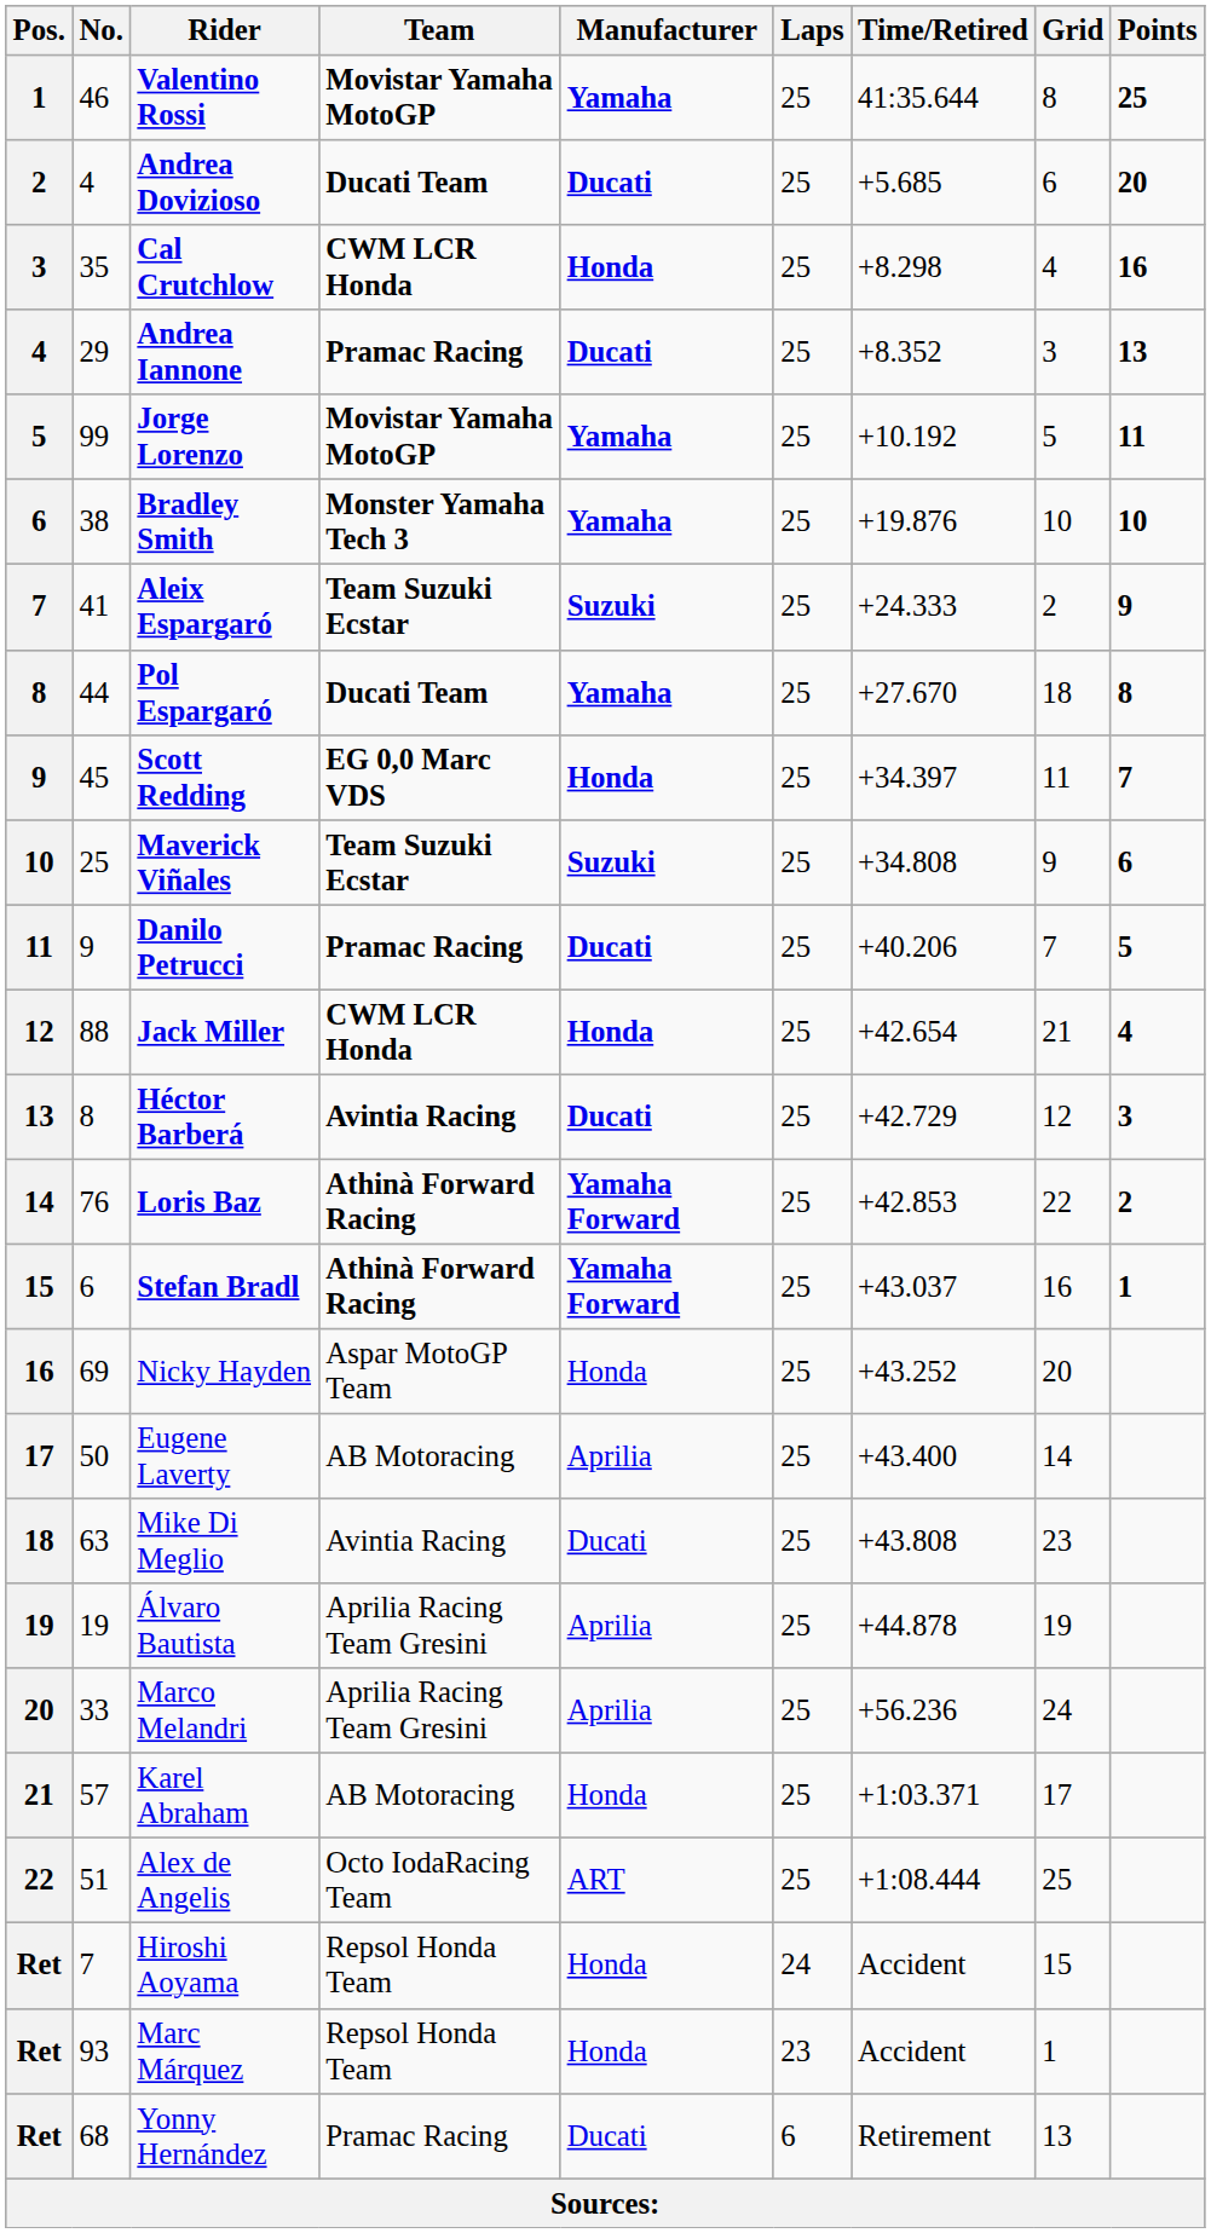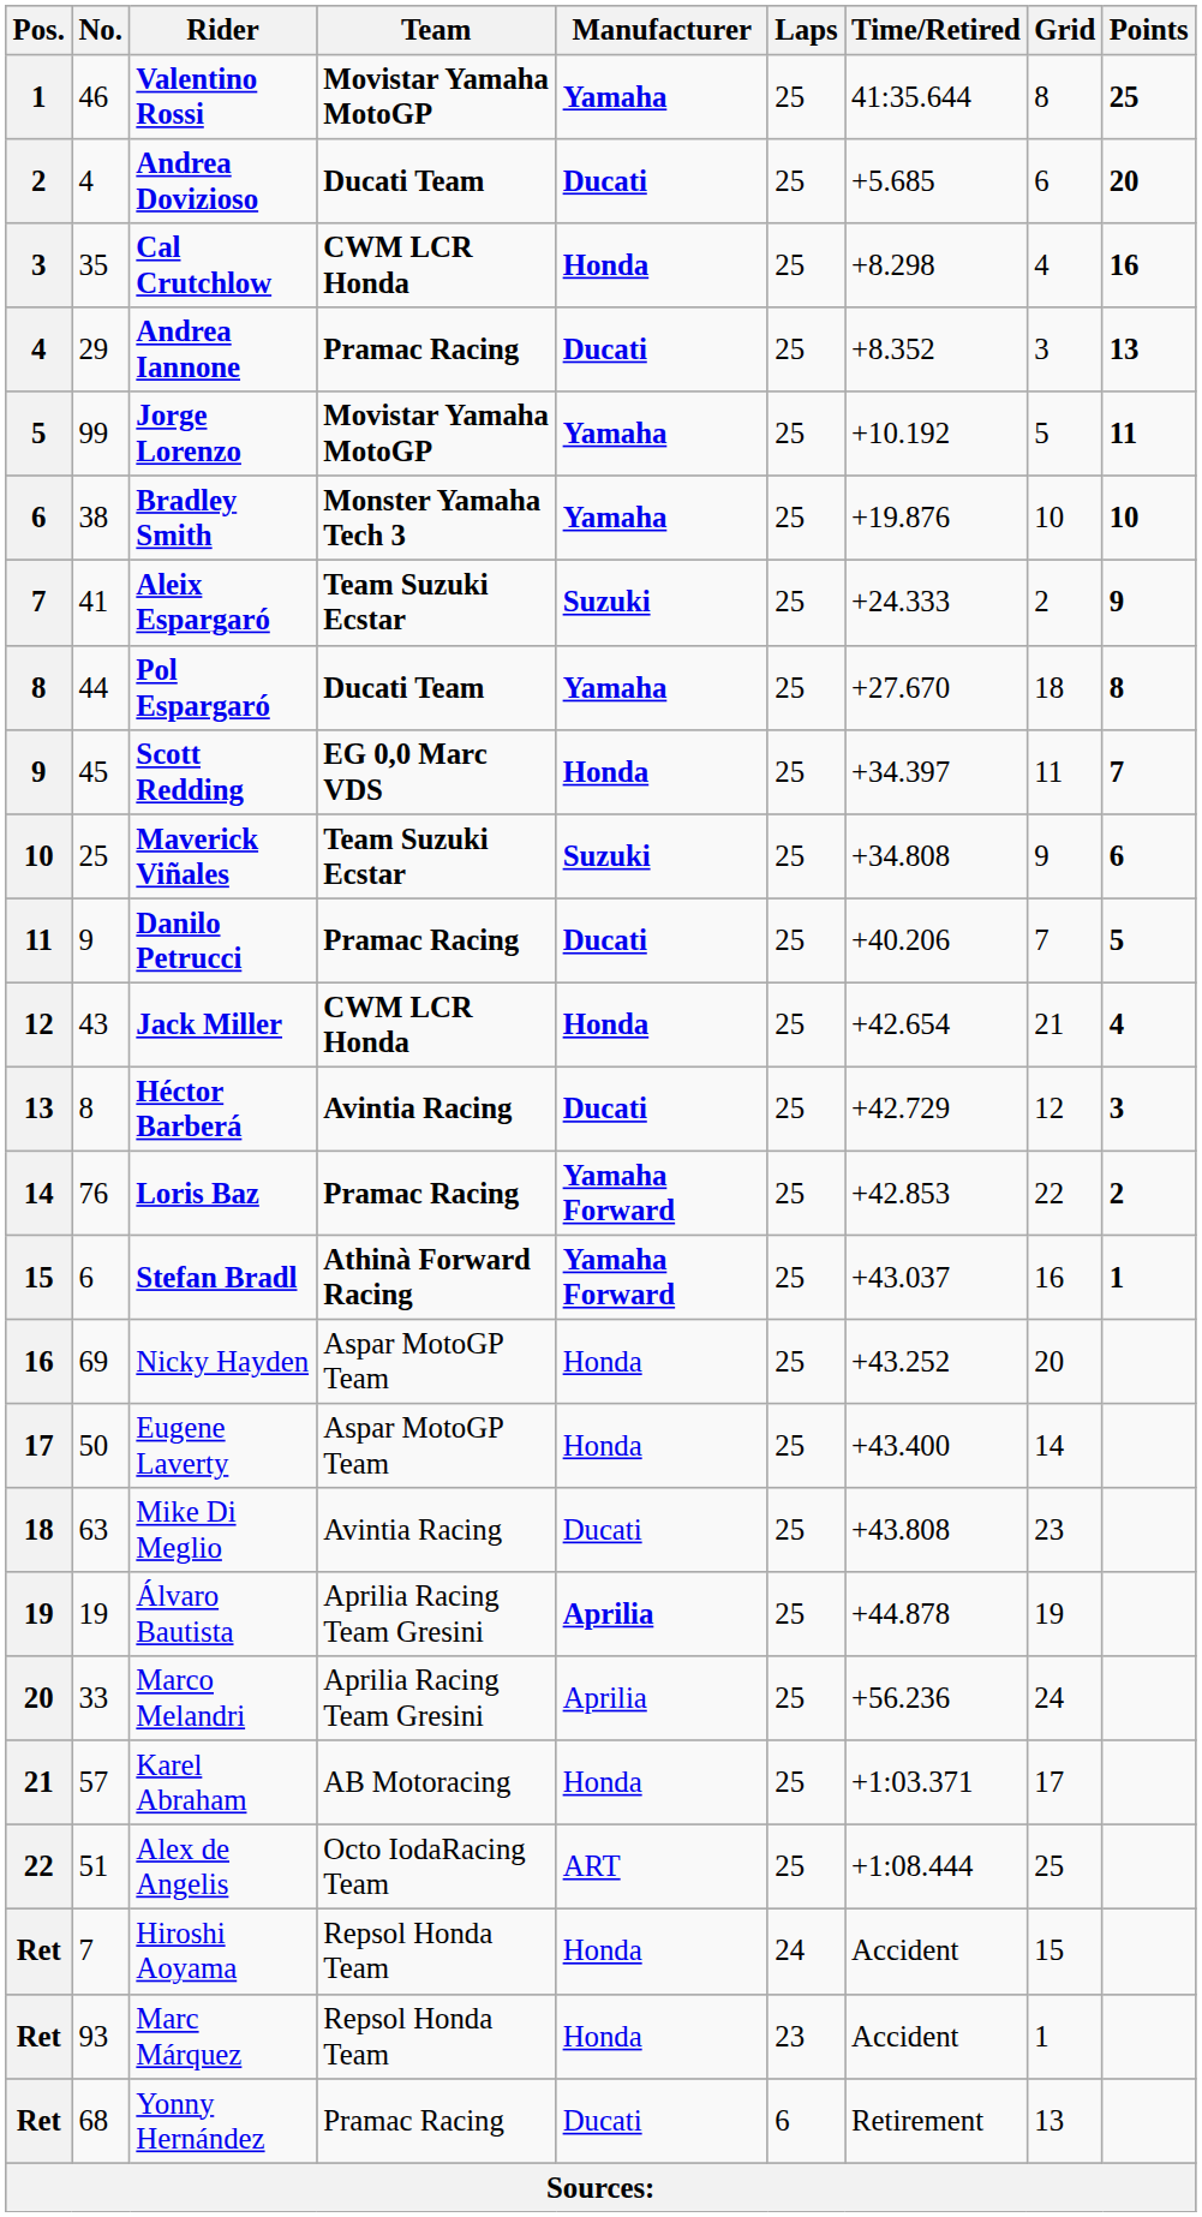 <table class="wikitable" style="font-size: 95%;">
 <tr>
 <th>Pos.</th>
 <th>No.</th>
 <th>Rider</th>
 <th>Team</th>
 <th>Manufacturer</th>
 <th>Laps</th>
 <th>Time/Retired</th>
 <th>Grid</th>
 <th>Points</th>
 </tr>
 <tr>
 <th>1</th>
 <td>46</td>
 <td> <strong><a href='#'>Valentino Rossi</a></strong></td>
 <td><strong>Movistar Yamaha MotoGP</strong></td>
 <td><strong><a href='#'>Yamaha</a></strong></td>
 <td>25</td>
 <td>41:35.644</td>
 <td>8</td>
 <td><strong>25</strong></td>
 </tr>
 <tr>
 <th>2</th>
 <td>4</td>
 <td> <strong><a href='#'>Andrea Dovizioso</a></strong></td>
 <td><strong>Ducati Team</strong></td>
 <td><strong><a href='#'>Ducati</a></strong></td>
 <td>25</td>
 <td>+5.685</td>
 <td>6</td>
 <td><strong>20</strong></td>
 </tr>
 <tr>
 <th>3</th>
 <td>35</td>
 <td> <strong><a href='#'>Cal Crutchlow</a></strong></td>
 <td><strong>CWM LCR Honda</strong></td>
 <td><strong><a href='#'>Honda</a></strong></td>
 <td>25</td>
 <td>+8.298</td>
 <td>4</td>
 <td><strong>16</strong></td>
 </tr>
 <tr>
 <th>4</th>
 <td>29</td>
 <td> <strong><a href='#'>Andrea Iannone</a></strong></td>
 <td><strong>Pramac Racing</strong></td>
 <td><strong><a href='#'>Ducati</a></strong></td>
 <td>25</td>
 <td>+8.352</td>
 <td>3</td>
 <td><strong>13</strong></td>
 </tr>
 <tr>
 <th>5</th>
 <td>99</td>
 <td> <strong><a href='#'>Jorge Lorenzo</a></strong></td>
 <td><strong>Movistar Yamaha MotoGP</strong></td>
 <td><strong><a href='#'>Yamaha</a></strong></td>
 <td>25</td>
 <td>+10.192</td>
 <td>5</td>
 <td><strong>11</strong></td>
 </tr>
 <tr>
 <th>6</th>
 <td>38</td>
 <td> <strong><a href='#'>Bradley Smith</a></strong></td>
 <td><strong>Monster Yamaha Tech 3</strong></td>
 <td><strong><a href='#'>Yamaha</a></strong></td>
 <td>25</td>
 <td>+19.876</td>
 <td>10</td>
 <td><strong>10</strong></td>
 </tr>
 <tr>
 <th>7</th>
 <td>41</td>
 <td> <strong><a href='#'>Aleix Espargaró</a></strong></td>
 <td><strong>Team Suzuki Ecstar</strong></td>
 <td><strong><a href='#'>Suzuki</a></strong></td>
 <td>25</td>
 <td>+24.333</td>
 <td>2</td>
 <td><strong>9</strong></td>
 </tr>
 <tr>
 <th>8</th>
 <td>44</td>
 <td> <strong><a href='#'>Pol Espargaró</a></strong></td>
 <td><strong>Ducati Team</strong></td>
 <td><strong><a href='#'>Yamaha</a></strong></td>
 <td>25</td>
 <td>+27.670</td>
 <td>18</td>
 <td><strong>8</strong></td>
 </tr>
 <tr>
 <th>9</th>
 <td>45</td>
 <td> <strong><a href='#'>Scott Redding</a></strong></td>
 <td><strong>EG 0,0 Marc VDS</strong></td>
 <td><strong><a href='#'>Honda</a></strong></td>
 <td>25</td>
 <td>+34.397</td>
 <td>11</td>
 <td><strong>7</strong></td>
 </tr>
 <tr>
 <th>10</th>
 <td>25</td>
 <td> <strong><a href='#'>Maverick Viñales</a></strong></td>
 <td><strong>Team Suzuki Ecstar</strong></td>
 <td><strong><a href='#'>Suzuki</a></strong></td>
 <td>25</td>
 <td>+34.808</td>
 <td>9</td>
 <td><strong>6</strong></td>
 </tr>
 <tr>
 <th>11</th>
 <td>9</td>
 <td> <strong><a href='#'>Danilo Petrucci</a></strong></td>
 <td><strong>Pramac Racing</strong></td>
 <td><strong><a href='#'>Ducati</a></strong></td>
 <td>25</td>
 <td>+40.206</td>
 <td>7</td>
 <td><strong>5</strong></td>
 </tr>
 <tr>
 <th>12</th>
-<td>88</td>
+<td>43</td>
 <td> <strong><a href='#'>Jack Miller</a></strong></td>
 <td><strong>CWM LCR Honda</strong></td>
 <td><strong><a href='#'>Honda</a></strong></td>
 <td>25</td>
 <td>+42.654</td>
 <td>21</td>
 <td><strong>4</strong></td>
 </tr>
 <tr>
 <th>13</th>
 <td>8</td>
 <td> <strong><a href='#'>Héctor Barberá</a></strong></td>
 <td><strong>Avintia Racing</strong></td>
 <td><strong><a href='#'>Ducati</a></strong></td>
 <td>25</td>
 <td>+42.729</td>
 <td>12</td>
 <td><strong>3</strong></td>
 </tr>
 <tr>
 <th>14</th>
 <td>76</td>
 <td> <strong><a href='#'>Loris Baz</a></strong></td>
-<td><strong>Athinà Forward Racing</strong></td>
+<td><strong>Pramac Racing</strong></td>
 <td><strong><a href='#'>Yamaha</a> <a href='#'>Forward</a></strong></td>
 <td>25</td>
 <td>+42.853</td>
 <td>22</td>
 <td><strong>2</strong></td>
 </tr>
 <tr>
 <th>15</th>
 <td>6</td>
 <td> <strong><a href='#'>Stefan Bradl</a></strong></td>
 <td><strong>Athinà Forward Racing</strong></td>
 <td><strong><a href='#'>Yamaha</a> <a href='#'>Forward</a></strong></td>
 <td>25</td>
 <td>+43.037</td>
 <td>16</td>
 <td><strong>1</strong></td>
 </tr>
 <tr>
 <th>16</th>
 <td>69</td>
 <td> <a href='#'>Nicky Hayden</a></td>
 <td>Aspar MotoGP Team</td>
 <td><a href='#'>Honda</a></td>
 <td>25</td>
 <td>+43.252</td>
 <td>20</td>
 <td></td>
 </tr>
 <tr>
 <th>17</th>
 <td>50</td>
 <td> <a href='#'>Eugene Laverty</a></td>
-<td>AB Motoracing</td>
-<td><a href='#'>Aprilia</a></td>
+<td>Aspar MotoGP Team</td>
+<td><a href='#'>Honda</a></td>
 <td>25</td>
 <td>+43.400</td>
 <td>14</td>
 <td></td>
 </tr>
 <tr>
 <th>18</th>
 <td>63</td>
 <td> <a href='#'>Mike Di Meglio</a></td>
 <td>Avintia Racing</td>
 <td><a href='#'>Ducati</a></td>
 <td>25</td>
 <td>+43.808</td>
 <td>23</td>
 <td></td>
 </tr>
 <tr>
 <th>19</th>
 <td>19</td>
 <td> <a href='#'>Álvaro Bautista</a></td>
 <td>Aprilia Racing Team Gresini</td>
-<td><a href='#'>Aprilia</a></td>
+<td><strong><a href='#'>Aprilia</a></strong></td>
 <td>25</td>
 <td>+44.878</td>
 <td>19</td>
 <td></td>
 </tr>
 <tr>
 <th>20</th>
 <td>33</td>
 <td> <a href='#'>Marco Melandri</a></td>
 <td>Aprilia Racing Team Gresini</td>
 <td><a href='#'>Aprilia</a></td>
 <td>25</td>
 <td>+56.236</td>
 <td>24</td>
 <td></td>
 </tr>
 <tr>
 <th>21</th>
 <td>57</td>
 <td> <a href='#'>Karel Abraham</a></td>
 <td>AB Motoracing</td>
 <td><a href='#'>Honda</a></td>
 <td>25</td>
 <td>+1:03.371</td>
 <td>17</td>
 <td></td>
 </tr>
 <tr>
 <th>22</th>
 <td>51</td>
 <td> <a href='#'>Alex de Angelis</a></td>
 <td>Octo IodaRacing Team</td>
 <td><a href='#'>ART</a></td>
 <td>25</td>
 <td>+1:08.444</td>
 <td>25</td>
 <td></td>
 </tr>
 <tr>
 <th>Ret</th>
 <td>7</td>
 <td> <a href='#'>Hiroshi Aoyama</a></td>
 <td>Repsol Honda Team</td>
 <td><a href='#'>Honda</a></td>
 <td>24</td>
 <td>Accident</td>
 <td>15</td>
 <td></td>
 </tr>
 <tr>
 <th>Ret</th>
 <td>93</td>
 <td> <a href='#'>Marc Márquez</a></td>
 <td>Repsol Honda Team</td>
 <td><a href='#'>Honda</a></td>
 <td>23</td>
 <td>Accident</td>
 <td>1</td>
 <td></td>
 </tr>
 <tr>
 <th>Ret</th>
 <td>68</td>
 <td> <a href='#'>Yonny Hernández</a></td>
 <td>Pramac Racing</td>
 <td><a href='#'>Ducati</a></td>
 <td>6</td>
 <td>Retirement</td>
 <td>13</td>
 <td></td>
 </tr>
 <tr>
 <th colspan=9>Sources:</th>
 </tr>
 </table>
